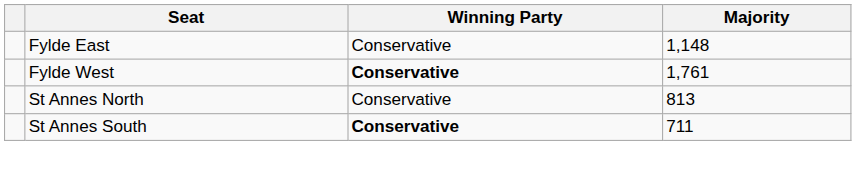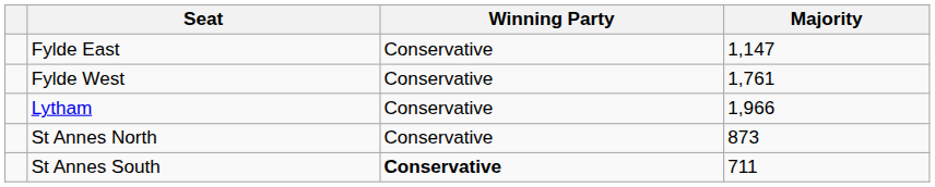 <table class="wikitable" style="right; width:50%">
 <tr>
 <th></th>
 <th>Seat</th>
 <th>Winning Party</th>
 <th>Majority</th>
 </tr>
 <tr>
 <td></td>
 <td>Fylde East</td>
 <td>Conservative</td>
-<td>1,148</td>
+<td>1,147</td>
 </tr>
 <tr>
 <td></td>
 <td>Fylde West</td>
-<td><strong>Conservative</strong></td>
+<td>Conservative</td>
 <td>1,761</td>
+</tr>
+<tr>
+<td></td>
+<td><a href='#'>Lytham</a></td>
+<td>Conservative</td>
+<td>1,966</td>
 </tr>
 <tr>
 <td></td>
 <td>St Annes North</td>
 <td>Conservative</td>
-<td>813</td>
+<td>873</td>
 </tr>
 <tr>
 <td></td>
 <td>St Annes South</td>
 <td><strong>Conservative</strong></td>
 <td>711</td>
 </tr>
 </table>
